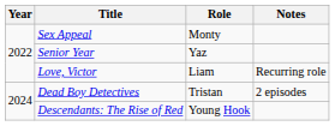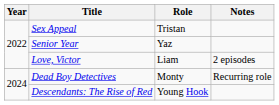 <table class="wikitable">
 <tr>
 <th>Year</th>
 <th>Title</th>
 <th>Role</th>
 <th>Notes</th>
 </tr>
 <tr>
 <td rowspan="3">2022</td>
 <td><em><a href='#'>Sex Appeal</a></em></td>
-<td>Monty</td>
+<td>Tristan</td>
 <td></td>
 </tr>
 <tr>
 <td><em><a href='#'>Senior Year</a></em></td>
 <td>Yaz</td>
 <td></td>
 </tr>
 <tr>
 <td><em><a href='#'>Love, Victor</a></em></td>
 <td>Liam</td>
-<td>Recurring role</td>
+<td>2 episodes</td>
 </tr>
 <tr>
 <td rowspan="2">2024</td>
 <td><em><a href='#'>Dead Boy Detectives</a></em></td>
-<td>Tristan</td>
-<td>2 episodes</td>
+<td>Monty</td>
+<td>Recurring role</td>
 </tr>
 <tr>
 <td><em><a href='#'>Descendants: The Rise of Red</a></em></td>
 <td>Young <a href='#'>Hook</a></td>
 <td></td>
 </tr>
 </table>
